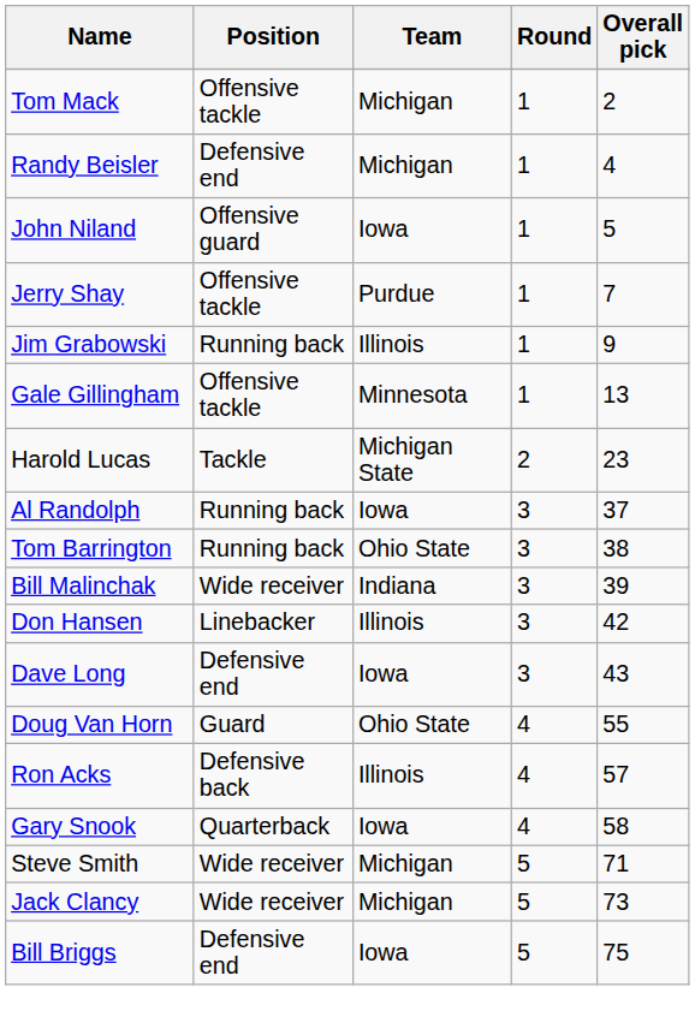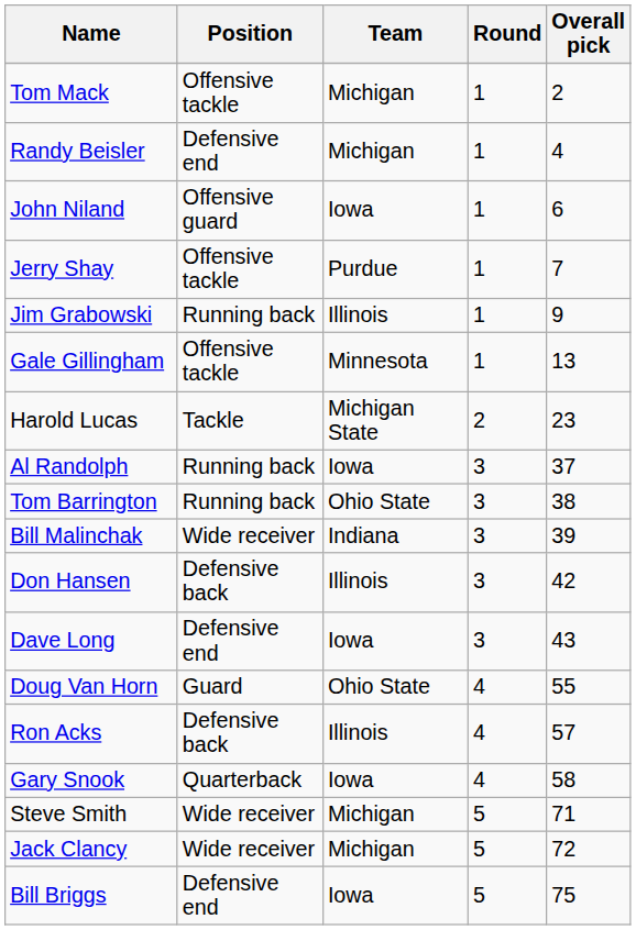 <table class="sortable wikitable">
 <tr>
 <th width="120">Name</th>
 <th width="100">Position</th>
 <th width="100">Team</th>
 <th width="25">Round</th>
 <th width="25">Overall pick</th>
 </tr>
 <tr align="left" bgcolor="">
 </tr>
 <tr>
 <td><a href='#'>Tom Mack</a></td>
 <td>Offensive tackle</td>
 <td>Michigan</td>
 <td>1</td>
 <td>2</td>
 </tr>
 <tr>
 <td><a href='#'>Randy Beisler</a></td>
 <td>Defensive end</td>
 <td>Michigan</td>
 <td>1</td>
 <td>4</td>
 </tr>
 <tr>
 <td><a href='#'>John Niland</a></td>
 <td>Offensive guard</td>
 <td>Iowa</td>
 <td>1</td>
-<td>5</td>
+<td>6</td>
 </tr>
 <tr>
 <td><a href='#'>Jerry Shay</a></td>
 <td>Offensive tackle</td>
 <td>Purdue</td>
 <td>1</td>
 <td>7</td>
 </tr>
 <tr>
 <td><a href='#'>Jim Grabowski</a></td>
 <td>Running back</td>
 <td>Illinois</td>
 <td>1</td>
 <td>9</td>
 </tr>
 <tr>
 <td><a href='#'>Gale Gillingham</a></td>
 <td>Offensive tackle</td>
 <td>Minnesota</td>
 <td>1</td>
 <td>13</td>
 </tr>
 <tr>
 <td>Harold Lucas</td>
 <td>Tackle</td>
 <td>Michigan State</td>
 <td>2</td>
 <td>23</td>
 </tr>
 <tr>
 <td><a href='#'>Al Randolph</a></td>
 <td>Running back</td>
 <td>Iowa</td>
 <td>3</td>
 <td>37</td>
 </tr>
 <tr>
 <td><a href='#'>Tom Barrington</a></td>
 <td>Running back</td>
 <td>Ohio State</td>
 <td>3</td>
 <td>38</td>
 </tr>
 <tr>
 <td><a href='#'>Bill Malinchak</a></td>
 <td>Wide receiver</td>
 <td>Indiana</td>
 <td>3</td>
 <td>39</td>
 </tr>
 <tr>
 <td><a href='#'>Don Hansen</a></td>
-<td>Linebacker</td>
+<td>Defensive back</td>
 <td>Illinois</td>
 <td>3</td>
 <td>42</td>
 </tr>
 <tr>
 <td><a href='#'>Dave Long</a></td>
 <td>Defensive end</td>
 <td>Iowa</td>
 <td>3</td>
 <td>43</td>
 </tr>
 <tr>
 <td><a href='#'>Doug Van Horn</a></td>
 <td>Guard</td>
 <td>Ohio State</td>
 <td>4</td>
 <td>55</td>
 </tr>
 <tr>
 <td><a href='#'>Ron Acks</a></td>
 <td>Defensive back</td>
 <td>Illinois</td>
 <td>4</td>
 <td>57</td>
 </tr>
 <tr>
 <td><a href='#'>Gary Snook</a></td>
 <td>Quarterback</td>
 <td>Iowa</td>
 <td>4</td>
 <td>58</td>
 </tr>
 <tr>
 <td>Steve Smith</td>
 <td>Wide receiver</td>
 <td>Michigan</td>
 <td>5</td>
 <td>71</td>
 </tr>
 <tr>
 <td><a href='#'>Jack Clancy</a></td>
 <td>Wide receiver</td>
 <td>Michigan</td>
 <td>5</td>
-<td>73</td>
+<td>72</td>
 </tr>
 <tr>
 <td><a href='#'>Bill Briggs</a></td>
 <td>Defensive end</td>
 <td>Iowa</td>
 <td>5</td>
 <td>75</td>
 </tr>
 </table>
